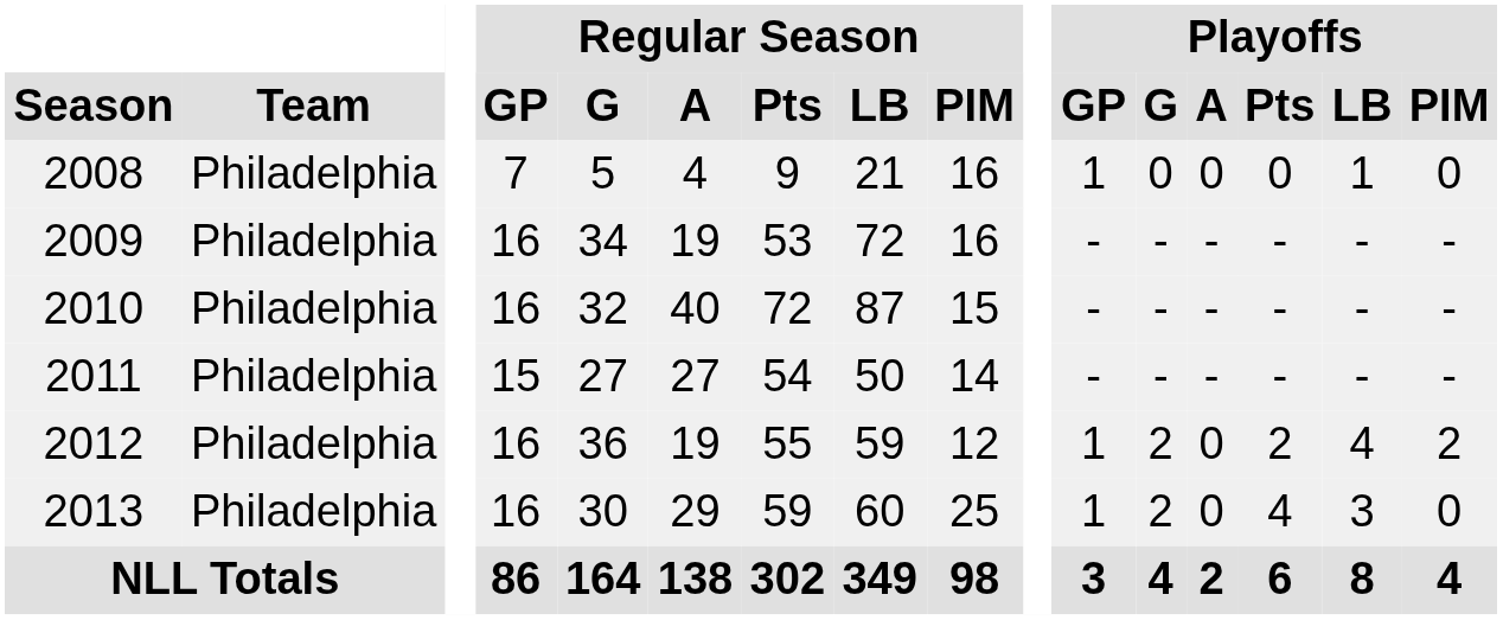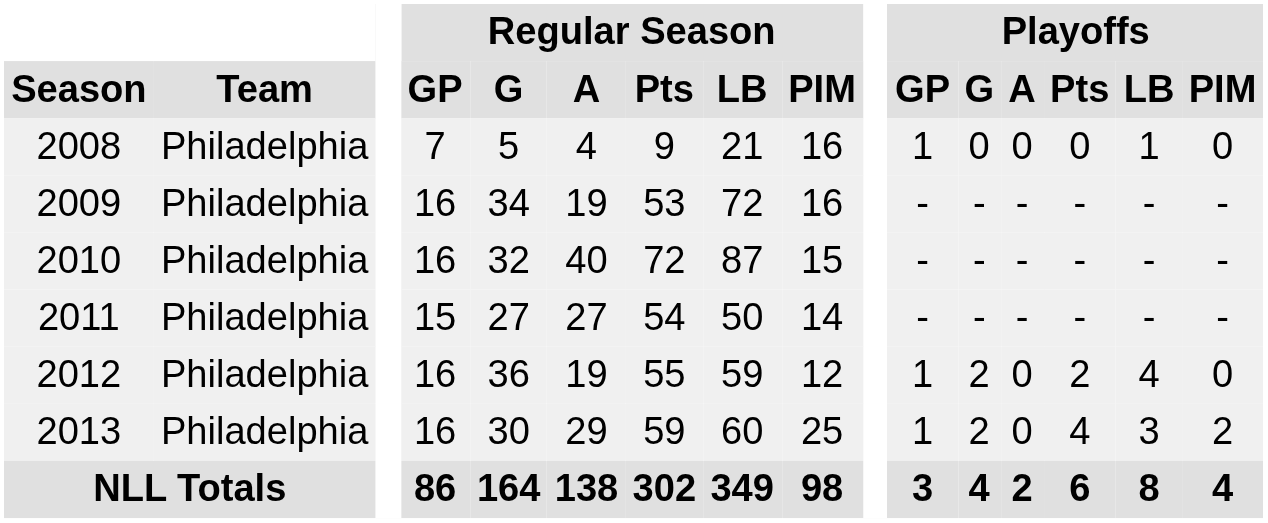 <table BORDER="0" CELLPADDING="3" CELLSPACING="0">
 <tr ALIGN="center" bgcolor="#e0e0e0">
 <th colspan="2" bgcolor="#ffffff"> </th>
 <th rowspan="99" bgcolor="#ffffff"> </th>
 <th colspan="6">Regular Season</th>
 <th rowspan="99" bgcolor="#ffffff"> </th>
 <th colspan="6">Playoffs</th>
 </tr>
 <tr ALIGN="center" bgcolor="#e0e0e0">
 <th>Season</th>
 <th>Team</th>
 <th>GP</th>
 <th>G</th>
 <th>A</th>
 <th>Pts</th>
 <th>LB</th>
 <th>PIM</th>
 <th>GP</th>
 <th>G</th>
 <th>A</th>
 <th>Pts</th>
 <th>LB</th>
 <th>PIM</th>
 </tr>
 <tr ALIGN="center" bgcolor="#f0f0f0">
 <td>2008</td>
 <td>Philadelphia</td>
 <td>7</td>
 <td>5</td>
 <td>4</td>
 <td>9</td>
 <td>21</td>
 <td>16</td>
 <td>1</td>
 <td>0</td>
 <td>0</td>
 <td>0</td>
 <td>1</td>
 <td>0</td>
 </tr>
 <tr ALIGN="center" bgcolor="#f0f0f0">
 <td>2009</td>
 <td>Philadelphia</td>
 <td>16</td>
 <td>34</td>
 <td>19</td>
 <td>53</td>
 <td>72</td>
 <td>16</td>
 <td>-</td>
 <td>-</td>
 <td>-</td>
 <td>-</td>
 <td>-</td>
 <td>-</td>
 </tr>
 <tr ALIGN="center" bgcolor="#f0f0f0">
 <td>2010</td>
 <td>Philadelphia</td>
 <td>16</td>
 <td>32</td>
 <td>40</td>
 <td>72</td>
 <td>87</td>
 <td>15</td>
 <td>-</td>
 <td>-</td>
 <td>-</td>
 <td>-</td>
 <td>-</td>
 <td>-</td>
 </tr>
 <tr ALIGN="center" bgcolor="#f0f0f0">
 <td>2011</td>
 <td>Philadelphia</td>
 <td>15</td>
 <td>27</td>
 <td>27</td>
 <td>54</td>
 <td>50</td>
 <td>14</td>
 <td>-</td>
 <td>-</td>
 <td>-</td>
 <td>-</td>
 <td>-</td>
 <td>-</td>
 </tr>
 <tr ALIGN="center" bgcolor="#f0f0f0">
 <td>2012</td>
 <td>Philadelphia</td>
 <td>16</td>
 <td>36</td>
 <td>19</td>
 <td>55</td>
 <td>59</td>
 <td>12</td>
 <td>1</td>
 <td>2</td>
 <td>0</td>
 <td>2</td>
 <td>4</td>
-<td>2</td>
+<td>0</td>
 </tr>
 <tr ALIGN="center" bgcolor="#f0f0f0">
 <td>2013</td>
 <td>Philadelphia</td>
 <td>16</td>
 <td>30</td>
 <td>29</td>
 <td>59</td>
 <td>60</td>
 <td>25</td>
 <td>1</td>
 <td>2</td>
 <td>0</td>
 <td>4</td>
 <td>3</td>
-<td>0</td>
+<td>2</td>
 </tr>
 <tr ALIGN="center" bgcolor="#e0e0e0">
 <th colspan="2">NLL Totals</th>
 <th>86</th>
 <th>164</th>
 <th>138</th>
 <th>302</th>
 <th>349</th>
 <th>98</th>
 <th>3</th>
 <th>4</th>
 <th>2</th>
 <th>6</th>
 <th>8</th>
 <th>4</th>
 </tr>
 </table>
